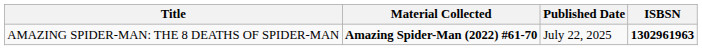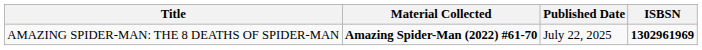 <table class="wikitable">
 <tr>
 <th>Title</th>
 <th>Material Collected</th>
 <th>Published Date</th>
 <th>ISBSN</th>
 </tr>
 <tr>
 <td>AMAZING SPIDER-MAN: THE 8 DEATHS OF SPIDER-MAN</td>
 <td><strong>Amazing Spider-Man (2022) #61-70</strong></td>
 <td>July 22, 2025</td>
-<td><strong>1302961963</strong></td>
+<td><strong>1302961969</strong></td>
 </tr>
 </table>
